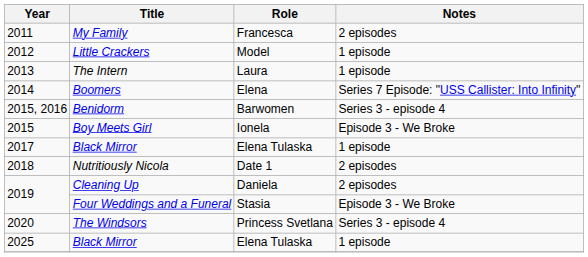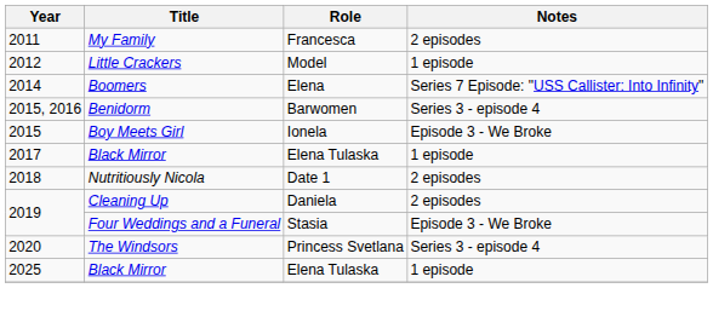 <table class="wikitable sortable">
 <tr>
 <th>Year</th>
 <th>Title</th>
 <th>Role</th>
 <th>Notes</th>
 </tr>
 <tr>
 <td>2011</td>
 <td><em><a href='#'>My Family</a></em></td>
 <td>Francesca</td>
 <td>2 episodes</td>
 </tr>
 <tr>
 <td>2012</td>
 <td><em><a href='#'>Little Crackers</a></em></td>
 <td>Model</td>
-<td>1 episode</td>
-</tr>
-<tr>
-<td>2013</td>
-<td><em>The Intern</em></td>
-<td>Laura</td>
 <td>1 episode</td>
 </tr>
 <tr>
 <td>2014</td>
 <td><em><a href='#'>Boomers</a></em></td>
 <td>Elena</td>
 <td>Series 7 Episode: "<a href='#'>USS Callister: Into Infinity</a>"</td>
 </tr>
 <tr>
 <td>2015, 2016</td>
 <td><em><a href='#'>Benidorm</a></em></td>
 <td>Barwomen</td>
 <td>Series 3 - episode 4 </td>
 </tr>
 <tr>
 <td>2015</td>
 <td><em><a href='#'>Boy Meets Girl</a></em></td>
 <td>Ionela</td>
 <td>Episode 3 - We Broke</td>
 </tr>
 <tr>
 <td>2017</td>
 <td><em><a href='#'>Black Mirror</a></em></td>
 <td>Elena Tulaska</td>
 <td>1 episode</td>
 </tr>
 <tr>
 <td>2018</td>
 <td><em>Nutritiously Nicola</em></td>
 <td>Date 1</td>
 <td>2 episodes</td>
 </tr>
 <tr>
 <td rowspan="2">2019</td>
 <td><em><a href='#'>Cleaning Up</a></em></td>
 <td>Daniela</td>
 <td>2 episodes</td>
 </tr>
 <tr>
 <td><em><a href='#'>Four Weddings and a Funeral</a></em></td>
 <td>Stasia</td>
 <td>Episode 3 - We Broke</td>
 </tr>
 <tr>
 <td>2020</td>
 <td><em><a href='#'>The Windsors</a></em></td>
 <td>Princess Svetlana</td>
 <td>Series 3 - episode 4 </td>
 </tr>
 <tr>
 <td>2025</td>
 <td><em><a href='#'>Black Mirror</a></em></td>
 <td>Elena Tulaska</td>
 <td>1 episode</td>
 </tr>
 <tr>
 </tr>
 </table>
